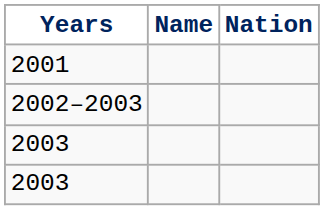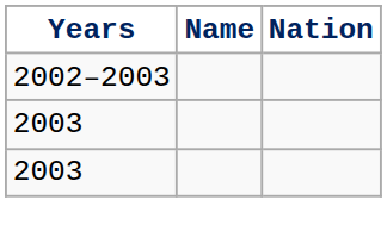 <table class="wikitable sortable">
 <tr>
 <th style="background:white; color:#00235d;" scope="col">Years</th>
 <th style="background:white; color:#00235d;" scope="col">Name</th>
 <th style="background:white; color:#00235d;" scope="col">Nation</th>
-</tr>
-<tr>
-<td>2001</td>
-<td></td>
-<td></td>
 </tr>
 <tr>
 <td>2002–2003</td>
 <td></td>
 <td></td>
 </tr>
 <tr>
 <td>2003</td>
 <td></td>
 <td></td>
 </tr>
 <tr>
 <td>2003</td>
 <td></td>
 <td></td>
 </tr>
 </table>
